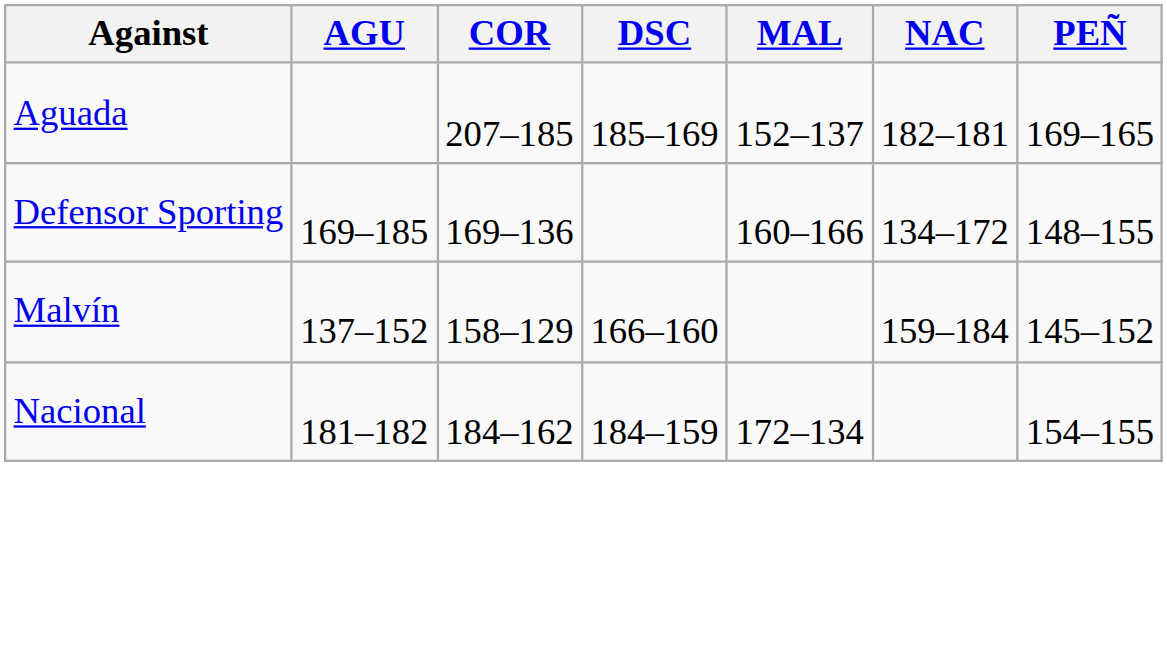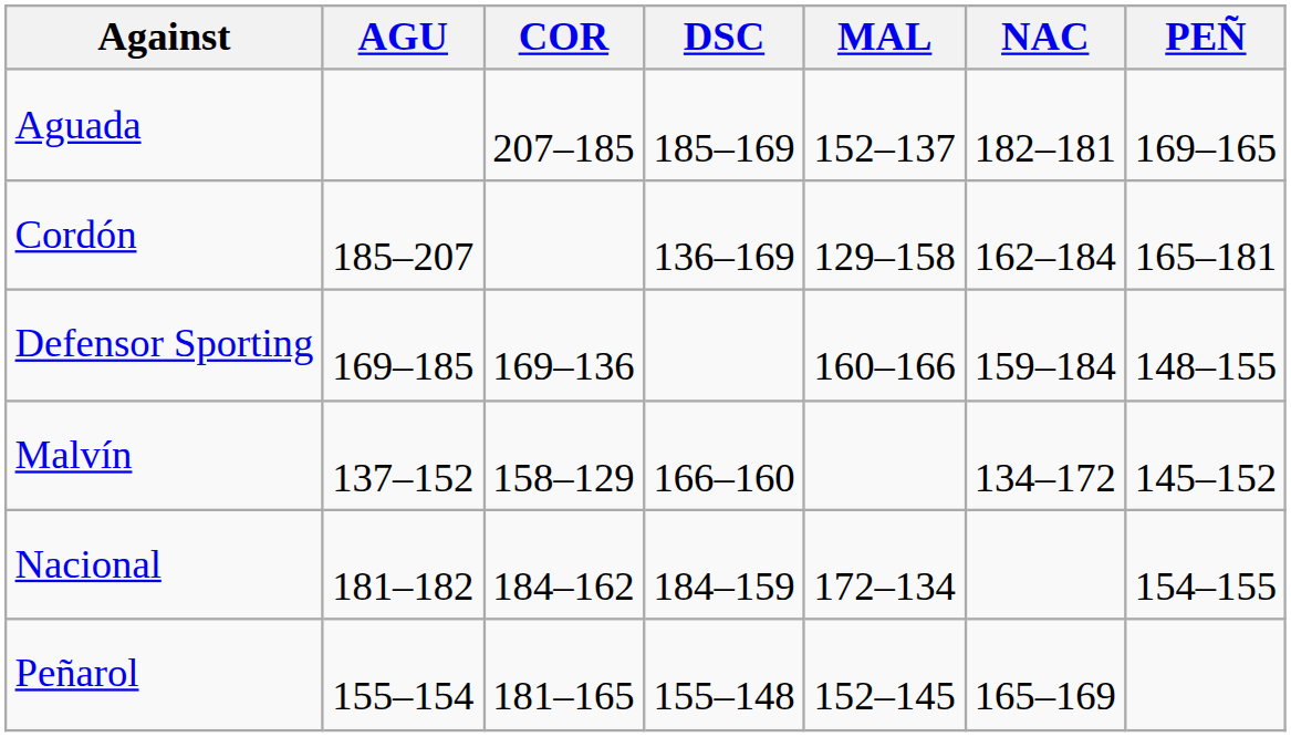 <table class=wikitable style="text-align:center">
 <tr>
 <th>Against</th>
 <th><a href='#'>AGU</a></th>
 <th><a href='#'>COR</a></th>
 <th><a href='#'>DSC</a></th>
 <th><a href='#'>MAL</a></th>
 <th><a href='#'>NAC</a></th>
 <th><a href='#'>PEÑ</a></th>
 </tr>
 <tr>
 <td align=left><a href='#'>Aguada</a></td>
 <td></td>
 <td><br>207–185</td>
 <td><br>185–169</td>
 <td><br>152–137</td>
 <td><br>182–181</td>
 <td><br>169–165</td>
 </tr>
 <tr>
+<td align=left><a href='#'>Cordón</a></td>
+<td><br>185–207</td>
+<td></td>
+<td><br>136–169</td>
+<td><br>129–158</td>
+<td><br>162–184</td>
+<td><br>165–181</td>
+</tr>
+<tr>
 <td align=left><a href='#'>Defensor Sporting</a></td>
 <td><br>169–185</td>
 <td><br>169–136</td>
 <td></td>
 <td><br>160–166</td>
-<td><br>134–172</td>
+<td><br>159–184</td>
 <td><br>148–155</td>
 </tr>
 <tr>
 <td align=left><a href='#'>Malvín</a></td>
 <td><br>137–152</td>
 <td><br>158–129</td>
 <td><br>166–160</td>
 <td></td>
-<td><br>159–184</td>
+<td><br>134–172</td>
 <td><br>145–152</td>
 </tr>
 <tr>
 <td align=left><a href='#'>Nacional</a></td>
 <td><br>181–182</td>
 <td><br>184–162</td>
 <td><br>184–159</td>
 <td><br>172–134</td>
 <td></td>
 <td><br>154–155</td>
 </tr>
+<tr>
+<td align=left><a href='#'>Peñarol</a></td>
+<td><br>155–154</td>
+<td><br>181–165</td>
+<td><br>155–148</td>
+<td><br>152–145</td>
+<td><br>165–169</td>
+<td></td>
+</tr>
 </table>
